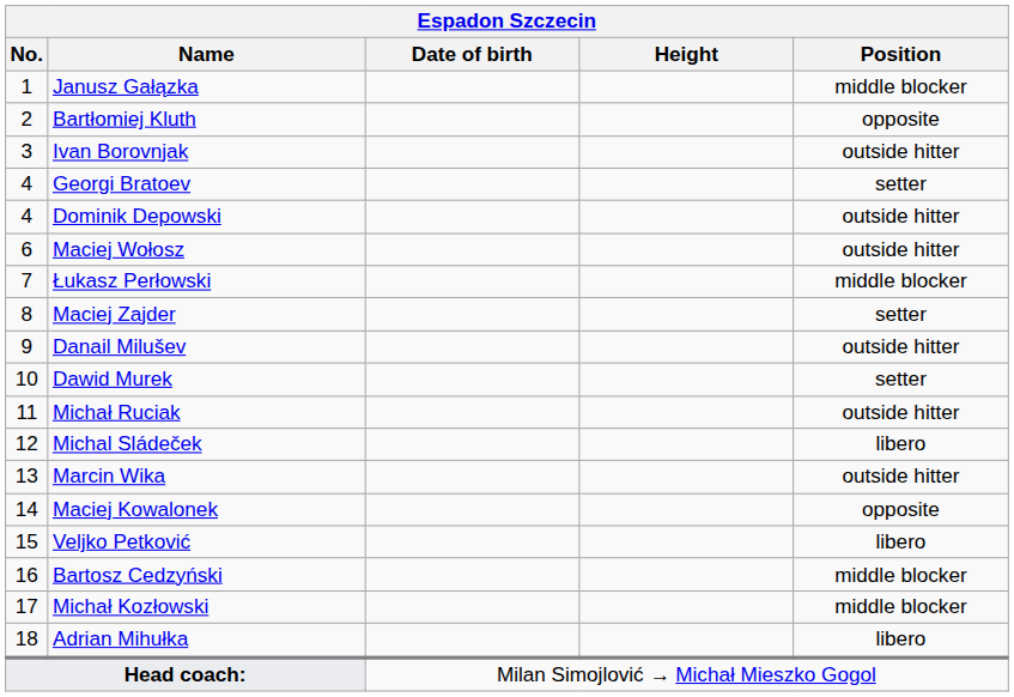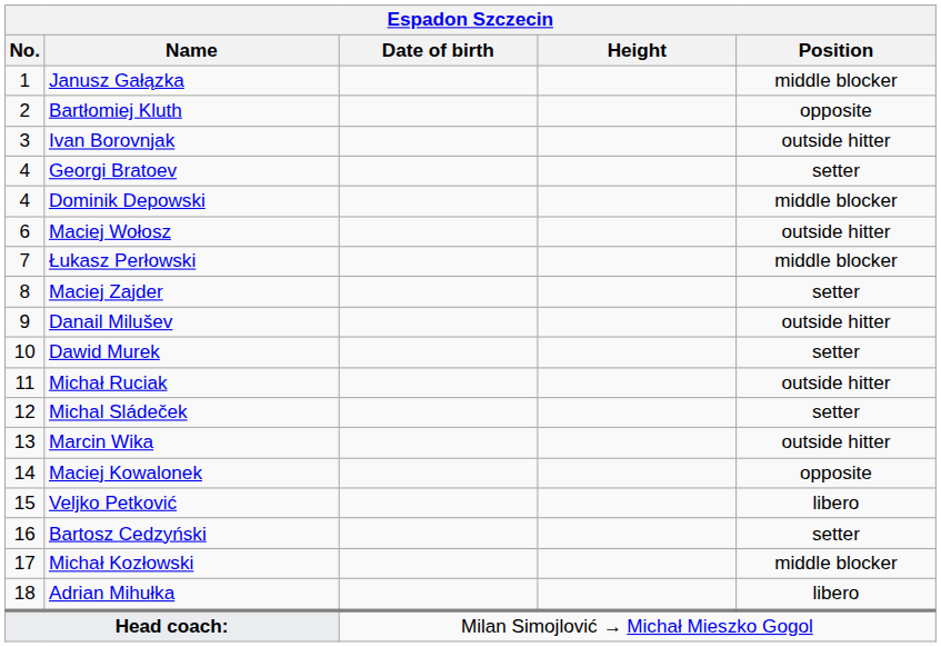 <table class="wikitable collapsible collapsed" style="font-size:100%; text-align:center">
 <tr>
 <th colspan=5 style="width:30em"><a href='#'>Espadon Szczecin</a></th>
 </tr>
 <tr>
 <th>No.</th>
 <th style="width:15em">Name</th>
 <th style="width:10em">Date of birth</th>
 <th style="width:10em">Height</th>
 <th style="width:10em">Position</th>
 </tr>
 <tr>
 <td>1</td>
 <td align=left> <a href='#'>Janusz Gałązka</a></td>
 <td align=right></td>
 <td></td>
 <td>middle blocker</td>
 </tr>
 <tr>
 <td>2</td>
 <td align=left> <a href='#'>Bartłomiej Kluth</a></td>
 <td align=right></td>
 <td></td>
 <td>opposite</td>
 </tr>
 <tr>
 <td>3</td>
 <td align=left> <a href='#'>Ivan Borovnjak</a></td>
 <td align=right></td>
 <td></td>
 <td>outside hitter</td>
 </tr>
 <tr>
 <td>4</td>
 <td align=left> <a href='#'>Georgi Bratoev</a></td>
 <td align=right></td>
 <td></td>
 <td>setter</td>
 </tr>
 <tr>
 <td>4</td>
 <td align=left> <a href='#'>Dominik Depowski</a></td>
 <td align=right></td>
 <td></td>
-<td>outside hitter</td>
+<td>middle blocker</td>
 </tr>
 <tr>
 <td>6</td>
 <td align=left> <a href='#'>Maciej Wołosz</a></td>
 <td align=right></td>
 <td></td>
 <td>outside hitter</td>
 </tr>
 <tr>
 <td>7</td>
 <td align=left> <a href='#'>Łukasz Perłowski</a></td>
 <td align=right></td>
 <td></td>
 <td>middle blocker</td>
 </tr>
 <tr>
 <td>8</td>
 <td align=left> <a href='#'>Maciej Zajder</a></td>
 <td align=right></td>
 <td></td>
 <td>setter</td>
 </tr>
 <tr>
 <td>9</td>
 <td align=left> <a href='#'>Danail Milušev</a></td>
 <td align=right></td>
 <td></td>
 <td>outside hitter</td>
 </tr>
 <tr>
 <td>10</td>
 <td align=left> <a href='#'>Dawid Murek</a></td>
 <td align=right></td>
 <td></td>
 <td>setter</td>
 </tr>
 <tr>
 <td>11</td>
 <td align=left> <a href='#'>Michał Ruciak</a></td>
 <td align=right></td>
 <td></td>
 <td>outside hitter</td>
 </tr>
 <tr>
 <td>12</td>
 <td align=left> <a href='#'>Michal Sládeček</a></td>
 <td align=right></td>
 <td></td>
-<td>libero</td>
+<td>setter</td>
 </tr>
 <tr>
 <td>13</td>
 <td align=left> <a href='#'>Marcin Wika</a></td>
 <td align=right></td>
 <td></td>
 <td>outside hitter</td>
 </tr>
 <tr>
 <td>14</td>
 <td align=left> <a href='#'>Maciej Kowalonek</a></td>
 <td align=right></td>
 <td></td>
 <td>opposite</td>
 </tr>
 <tr>
 <td>15</td>
 <td align=left> <a href='#'>Veljko Petković</a></td>
 <td align=right></td>
 <td></td>
 <td>libero</td>
 </tr>
 <tr>
 <td>16</td>
 <td align=left> <a href='#'>Bartosz Cedzyński</a></td>
 <td align=right></td>
 <td></td>
-<td>middle blocker</td>
+<td>setter</td>
 </tr>
 <tr>
 <td>17</td>
 <td align=left> <a href='#'>Michał Kozłowski</a></td>
 <td align=right></td>
 <td></td>
 <td>middle blocker</td>
 </tr>
 <tr>
 <td>18</td>
 <td align=left> <a href='#'>Adrian Mihułka</a></td>
 <td align=right></td>
 <td></td>
 <td>libero</td>
 </tr>
 <tr style="border-top: 3px solid grey">
 <td colspan=2 style="background:#EAECF0"><strong>Head coach:</strong></td>
 <td colspan=3> Milan Simojlović →  <a href='#'>Michał Mieszko Gogol</a></td>
 </tr>
 </table>
